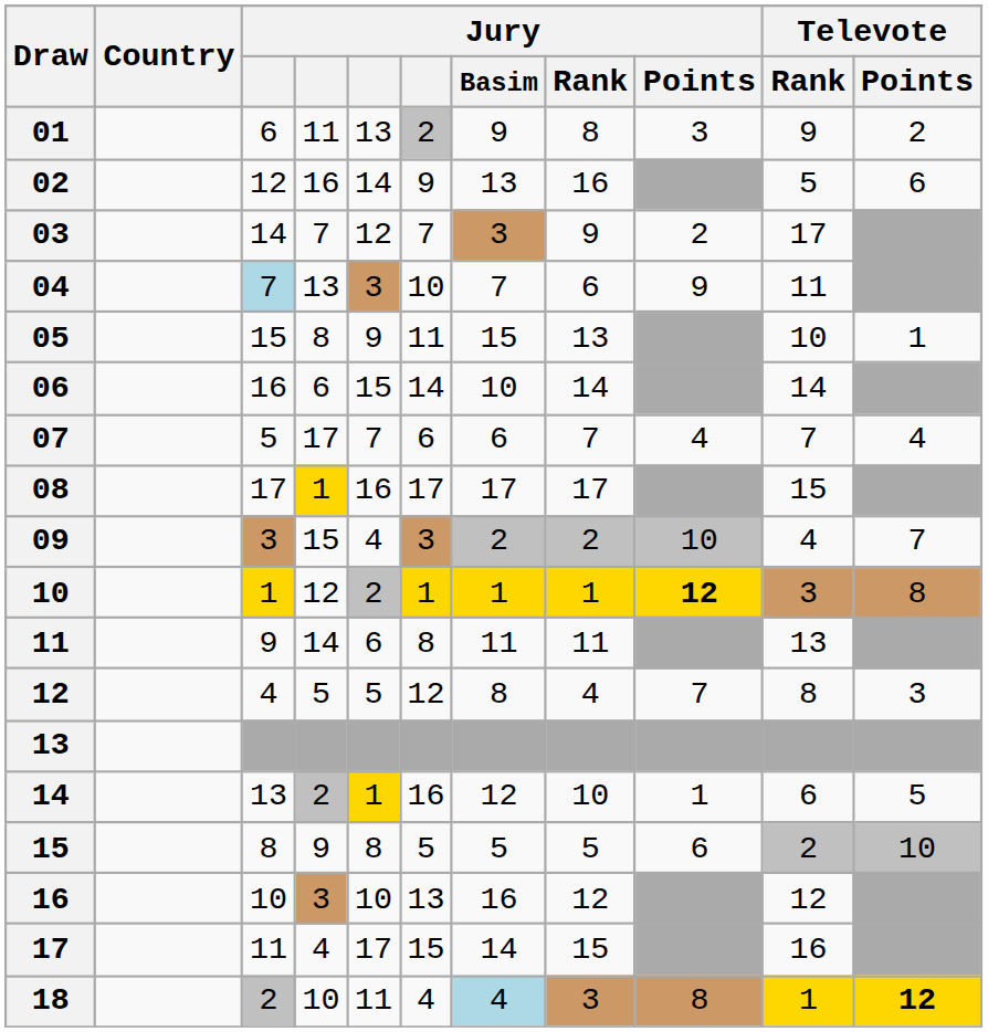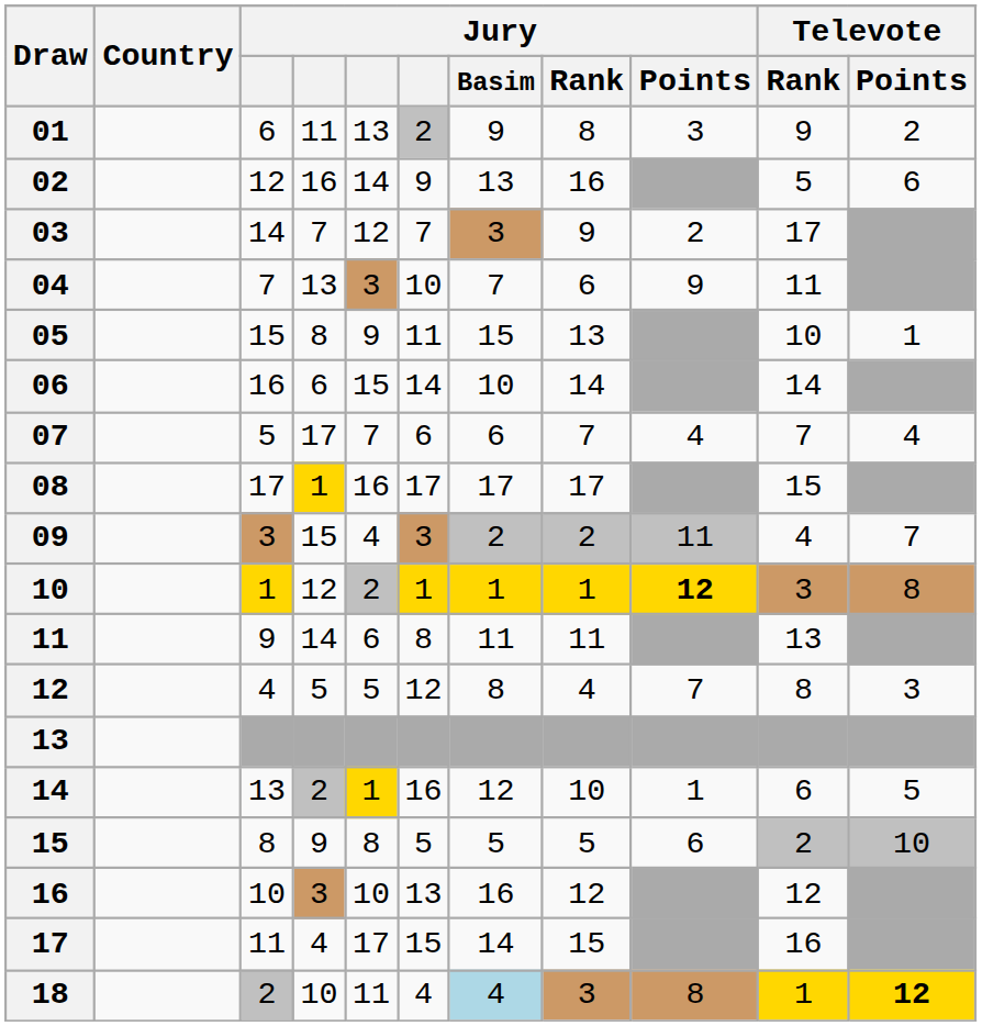 <table class="sortable wikitable collapsible plainrowheaders" style="text-align:center;">
 <tr>
 </tr>
 <tr>
 <th scope="col" rowspan="2">Draw</th>
 <th scope="col" rowspan="2">Country</th>
 <th scope="col" colspan="7">Jury</th>
 <th scope="col" colspan="2">Televote</th>
 </tr>
 <tr>
 <th scope="col"><small></small></th>
 <th scope="col"><small></small></th>
 <th scope="col"><small></small></th>
 <th scope="col"><small></small></th>
 <th scope="col"><small>Basim</small></th>
 <th scope="col">Rank</th>
 <th scope="col">Points</th>
 <th scope="col">Rank</th>
 <th scope="col">Points</th>
 </tr>
 <tr>
 <th scope="row" style="text-align:center;">01</th>
 <td style="text-align:left;"></td>
 <td>6</td>
 <td>11</td>
 <td>13</td>
 <td style="background:silver;">2</td>
 <td>9</td>
 <td>8</td>
 <td>3</td>
 <td>9</td>
 <td>2</td>
 </tr>
 <tr>
 <th scope="row" style="text-align:center;">02</th>
 <td style="text-align:left;"></td>
 <td>12</td>
 <td>16</td>
 <td>14</td>
 <td>9</td>
 <td>13</td>
 <td>16</td>
 <td style="background:#AAAAAA;"></td>
 <td>5</td>
 <td>6</td>
 </tr>
 <tr>
 <th scope="row" style="text-align:center;">03</th>
 <td style="text-align:left;"></td>
 <td>14</td>
 <td>7</td>
 <td>12</td>
 <td>7</td>
 <td style="background:#CC9966;">3</td>
 <td>9</td>
 <td>2</td>
 <td>17</td>
 <td style="background:#AAAAAA;"></td>
 </tr>
 <tr>
 <th scope="row" style="text-align:center;">04</th>
 <td style="text-align:left;"></td>
-<td style="background: lightblue;">7</td>
+<td>7</td>
 <td>13</td>
 <td style="background:#CC9966;">3</td>
 <td>10</td>
 <td>7</td>
 <td>6</td>
 <td>9</td>
 <td>11</td>
 <td style="background:#AAAAAA;"></td>
 </tr>
 <tr>
 <th scope="row" style="text-align:center;">05</th>
 <td style="text-align:left;"></td>
 <td>15</td>
 <td>8</td>
 <td>9</td>
 <td>11</td>
 <td>15</td>
 <td>13</td>
 <td style="background:#AAAAAA;"></td>
 <td>10</td>
 <td>1</td>
 </tr>
 <tr>
 <th scope="row" style="text-align:center;">06</th>
 <td style="text-align:left;"></td>
 <td>16</td>
 <td>6</td>
 <td>15</td>
 <td>14</td>
 <td>10</td>
 <td>14</td>
 <td style="background:#AAAAAA;"></td>
 <td>14</td>
 <td style="background:#AAAAAA;"></td>
 </tr>
 <tr>
 <th scope="row" style="text-align:center;">07</th>
 <td style="text-align:left;"></td>
 <td>5</td>
 <td>17</td>
 <td>7</td>
 <td>6</td>
 <td>6</td>
 <td>7</td>
 <td>4</td>
 <td>7</td>
 <td>4</td>
 </tr>
 <tr>
 <th scope="row" style="text-align:center;">08</th>
 <td style="text-align:left;"></td>
 <td>17</td>
 <td style="background:gold;">1</td>
 <td>16</td>
 <td>17</td>
 <td>17</td>
 <td>17</td>
 <td style="background:#AAAAAA;"></td>
 <td>15</td>
 <td style="background:#AAAAAA;"></td>
 </tr>
 <tr>
 <th scope="row" style="text-align:center;">09</th>
 <td style="text-align:left;"></td>
 <td style="background:#CC9966;">3</td>
 <td>15</td>
 <td>4</td>
 <td style="background:#CC9966;">3</td>
 <td style="background:silver;">2</td>
 <td style="background:silver;">2</td>
-<td style="background:silver;">10</td>
+<td style="background:silver;">11</td>
 <td>4</td>
 <td>7</td>
 </tr>
 <tr>
 <th scope="row" style="text-align:center;">10</th>
 <td style="text-align:left;"></td>
 <td style="background:gold;">1</td>
 <td>12</td>
 <td style="background:silver;">2</td>
 <td style="background:gold;">1</td>
 <td style="background:gold;">1</td>
 <td style="background:gold;">1</td>
 <td style="background:gold;"><strong>12</strong></td>
 <td style="background:#CC9966;">3</td>
 <td style="background:#CC9966;">8</td>
 </tr>
 <tr>
 <th scope="row" style="text-align:center;">11</th>
 <td style="text-align:left;"></td>
 <td>9</td>
 <td>14</td>
 <td>6</td>
 <td>8</td>
 <td>11</td>
 <td>11</td>
 <td style="background:#AAAAAA;"></td>
 <td>13</td>
 <td style="background:#AAAAAA;"></td>
 </tr>
 <tr>
 <th scope="row" style="text-align:center;">12</th>
 <td style="text-align:left;"></td>
 <td>4</td>
 <td>5</td>
 <td>5</td>
 <td>12</td>
 <td>8</td>
 <td>4</td>
 <td>7</td>
 <td>8</td>
 <td>3</td>
 </tr>
 <tr class="sortbottom">
 <th scope="row" style="text-align:center;">13</th>
 <td style="text-align:left;"></td>
 <td style="background:#AAAAAA;"></td>
 <td style="background:#AAAAAA;"></td>
 <td style="background:#AAAAAA;"></td>
 <td style="background:#AAAAAA;"></td>
 <td style="background:#AAAAAA;"></td>
 <td style="background:#AAAAAA;"></td>
 <td style="background:#AAAAAA;"></td>
 <td style="background:#AAAAAA;"></td>
 <td style="background:#AAAAAA;"></td>
 </tr>
 <tr>
 <th scope="row" style="text-align:center;">14</th>
 <td style="text-align:left;"></td>
 <td>13</td>
 <td style="background:silver;">2</td>
 <td style="background:gold;">1</td>
 <td>16</td>
 <td>12</td>
 <td>10</td>
 <td>1</td>
 <td>6</td>
 <td>5</td>
 </tr>
 <tr>
 <th scope="row" style="text-align:center;">15</th>
 <td style="text-align:left;"></td>
 <td>8</td>
 <td>9</td>
 <td>8</td>
 <td>5</td>
 <td>5</td>
 <td>5</td>
 <td>6</td>
 <td style="background:silver;">2</td>
 <td style="background:silver;">10</td>
 </tr>
 <tr>
 <th scope="row" style="text-align:center;">16</th>
 <td style="text-align:left;"></td>
 <td>10</td>
 <td style="background:#CC9966;">3</td>
 <td>10</td>
 <td>13</td>
 <td>16</td>
 <td>12</td>
 <td style="background:#AAAAAA;"></td>
 <td>12</td>
 <td style="background:#AAAAAA;"></td>
 </tr>
 <tr>
 <th scope="row" style="text-align:center;">17</th>
 <td style="text-align:left;"></td>
 <td>11</td>
 <td>4</td>
 <td>17</td>
 <td>15</td>
 <td>14</td>
 <td>15</td>
 <td style="background:#AAAAAA;"></td>
 <td>16</td>
 <td style="background:#AAAAAA;"></td>
 </tr>
 <tr>
 <th scope="row" style="text-align:center;">18</th>
 <td style="text-align:left;"></td>
 <td style="background:silver;">2</td>
 <td>10</td>
 <td>11</td>
 <td>4</td>
 <td style="background: lightblue;">4</td>
 <td style="background:#CC9966;">3</td>
 <td style="background:#CC9966;">8</td>
 <td style="background:gold;">1</td>
 <td style="background:gold;"><strong>12</strong></td>
 </tr>
 </table>
